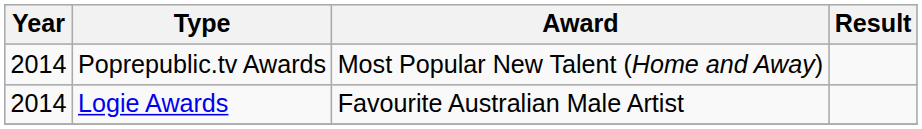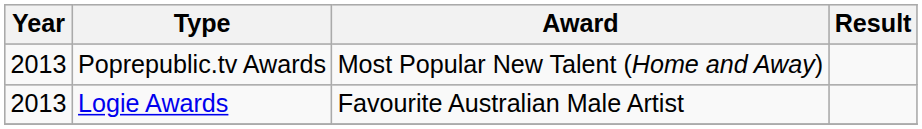 <table class="wikitable">
 <tr>
 <th>Year</th>
 <th>Type</th>
 <th>Award</th>
 <th>Result</th>
 </tr>
 <tr>
-<td>2014</td>
+<td>2013</td>
 <td>Poprepublic.tv Awards</td>
 <td>Most Popular New Talent (<em>Home and Away</em>)</td>
 <td></td>
 </tr>
 <tr>
-<td>2014</td>
+<td>2013</td>
 <td><a href='#'>Logie Awards</a></td>
 <td>Favourite Australian Male Artist</td>
 <td></td>
 </tr>
 <tr>
 </tr>
 </table>
